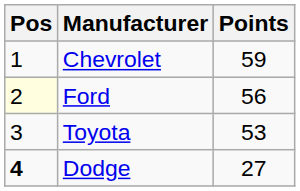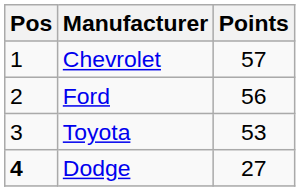 <table class="wikitable" style="font-size: 95%;">
 <tr>
 <th>Pos</th>
 <th>Manufacturer</th>
 <th>Points</th>
 </tr>
 <tr>
 <td>1</td>
 <td><a href='#'>Chevrolet</a></td>
-<td style="text-align:center;">59</td>
+<td style="text-align:center;">57</td>
 </tr>
 <tr>
-<td style="background: lightyellow;">2</td>
+<td>2</td>
 <td><a href='#'>Ford</a></td>
 <td style="text-align:center;">56</td>
 </tr>
 <tr>
 <td>3</td>
 <td><a href='#'>Toyota</a></td>
 <td style="text-align:center;">53</td>
 </tr>
 <tr>
 <td><strong>4</strong></td>
 <td><a href='#'>Dodge</a></td>
 <td style="text-align:center;">27</td>
 </tr>
 </table>
